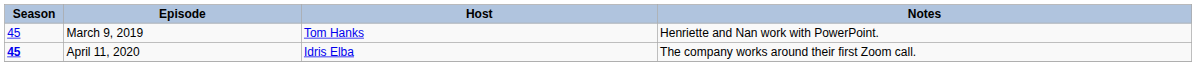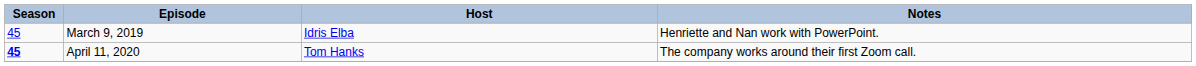 <table class="wikitable" style="width:100%;">
 <tr>
 <th style="background:#B0C4DE;" width="5%">Season</th>
 <th style="background:#B0C4DE;" width="20%">Episode</th>
 <th style="background:#B0C4DE;" width="30%">Host</th>
 <th style="background:#B0C4DE;" width="45%">Notes</th>
 </tr>
 <tr>
 <td><a href='#'>45</a></td>
 <td>March 9, 2019</td>
-<td><a href='#'>Tom Hanks</a></td>
+<td><a href='#'>Idris Elba</a></td>
 <td>Henriette and Nan work with PowerPoint.</td>
 </tr>
 <tr>
 <td><strong><a href='#'>45</a></strong></td>
 <td>April 11, 2020</td>
-<td><a href='#'>Idris Elba</a></td>
+<td><a href='#'>Tom Hanks</a></td>
 <td>The company works around their first Zoom call.</td>
 </tr>
 <tr>
 </tr>
 </table>
